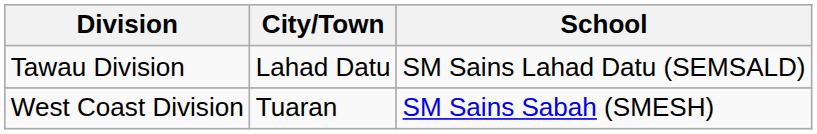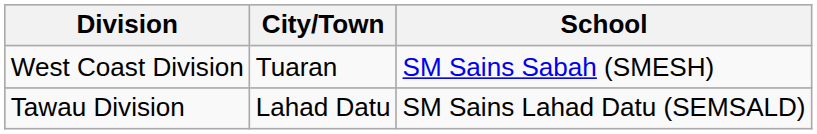 <table class="wikitable sortable">
 <tr>
 <th>Division</th>
 <th>City/Town</th>
 <th>School</th>
 </tr>
 <tr>
+<td>West Coast Division</td>
+<td>Tuaran</td>
+<td><a href='#'>SM Sains Sabah</a> (SMESH)</td>
+</tr>
+<tr>
 <td>Tawau Division</td>
 <td>Lahad Datu</td>
 <td>SM Sains Lahad Datu (SEMSALD)</td>
 </tr>
-<tr>
-<td>West Coast Division</td>
-<td>Tuaran</td>
-<td><a href='#'>SM Sains Sabah</a> (SMESH)</td>
-</tr>
 </table>
